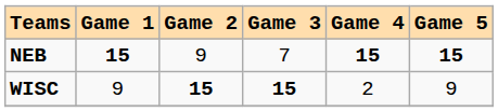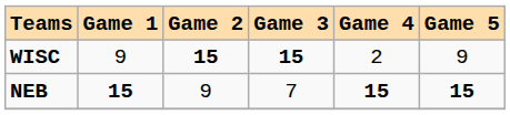 <table class="wikitable" align=right>
 <tr bgcolor=#ffdead align=center>
 <td colspan=1><strong>Teams</strong></td>
 <td colspan=1><strong>Game 1</strong></td>
 <td colspan=1><strong>Game 2</strong></td>
 <td colspan=1><strong>Game 3</strong></td>
 <td colspan=1><strong>Game 4</strong></td>
 <td colspan=1><strong>Game 5</strong></td>
 </tr>
 <tr>
+<td><strong>WISC</strong></td>
+<td align=center>9</td>
+<td align=center><strong>15</strong></td>
+<td align=center><strong>15</strong></td>
+<td align=center>2</td>
+<td align=center>9</td>
+</tr>
+<tr>
 <td><strong>NEB</strong></td>
 <td align=center><strong>15</strong></td>
 <td align=center>9</td>
 <td align=center>7</td>
 <td align=center><strong>15</strong></td>
 <td align=center><strong>15</strong></td>
 </tr>
 <tr>
-<td><strong>WISC</strong></td>
-<td align=center>9</td>
-<td align=center><strong>15</strong></td>
-<td align=center><strong>15</strong></td>
-<td align=center>2</td>
-<td align=center>9</td>
-</tr>
-<tr>
 </tr>
 </table>
